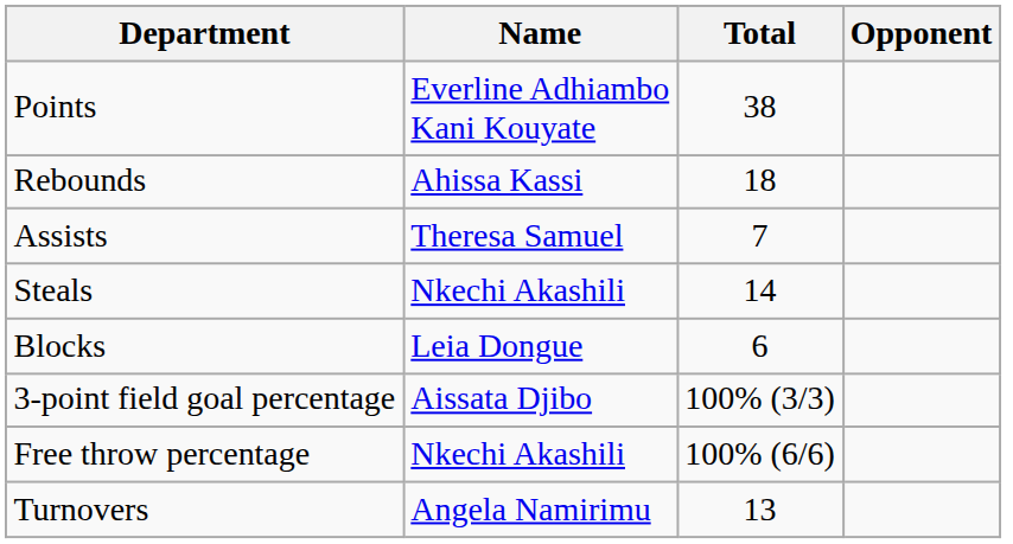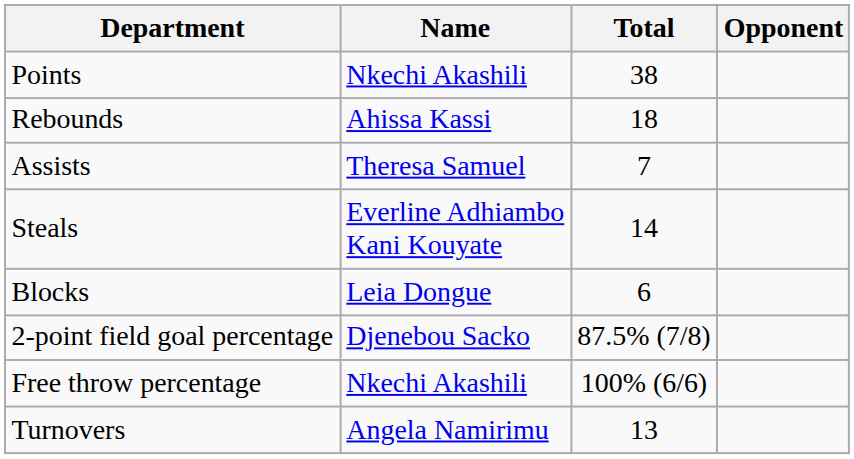 <table class=wikitable style="font-size:90%;">
 <tr>
 <th>Department</th>
 <th>Name</th>
 <th>Total</th>
 <th>Opponent</th>
 </tr>
 <tr>
 <td>Points</td>
-<td> <a href='#'>Everline Adhiambo</a><br> <a href='#'>Kani Kouyate</a></td>
+<td> <a href='#'>Nkechi Akashili</a></td>
 <td align=center>38</td>
 <td></td>
 </tr>
 <tr>
 <td>Rebounds</td>
 <td> <a href='#'>Ahissa Kassi</a></td>
 <td align=center>18</td>
 <td></td>
 </tr>
 <tr>
 <td>Assists</td>
 <td> <a href='#'>Theresa Samuel</a></td>
 <td align=center>7</td>
 <td></td>
 </tr>
 <tr>
 <td>Steals</td>
-<td> <a href='#'>Nkechi Akashili</a></td>
+<td> <a href='#'>Everline Adhiambo</a><br> <a href='#'>Kani Kouyate</a></td>
 <td align=center>14</td>
 <td><br></td>
 </tr>
 <tr>
 <td>Blocks</td>
 <td> <a href='#'>Leia Dongue</a></td>
 <td align=center>6</td>
 <td></td>
 </tr>
 <tr>
-<td>3-point field goal percentage</td>
-<td> <a href='#'>Aissata Djibo</a></td>
-<td align=center>100% (3/3)</td>
+<td>2-point field goal percentage</td>
+<td> <a href='#'>Djenebou Sacko</a></td>
+<td align=center>87.5% (7/8)</td>
 <td></td>
 </tr>
 <tr>
 <td>Free throw percentage</td>
 <td> <a href='#'>Nkechi Akashili</a></td>
 <td align=center>100% (6/6)</td>
 <td></td>
 </tr>
 <tr>
 <td>Turnovers</td>
 <td> <a href='#'>Angela Namirimu</a></td>
 <td align=center>13</td>
 <td></td>
 </tr>
 </table>
